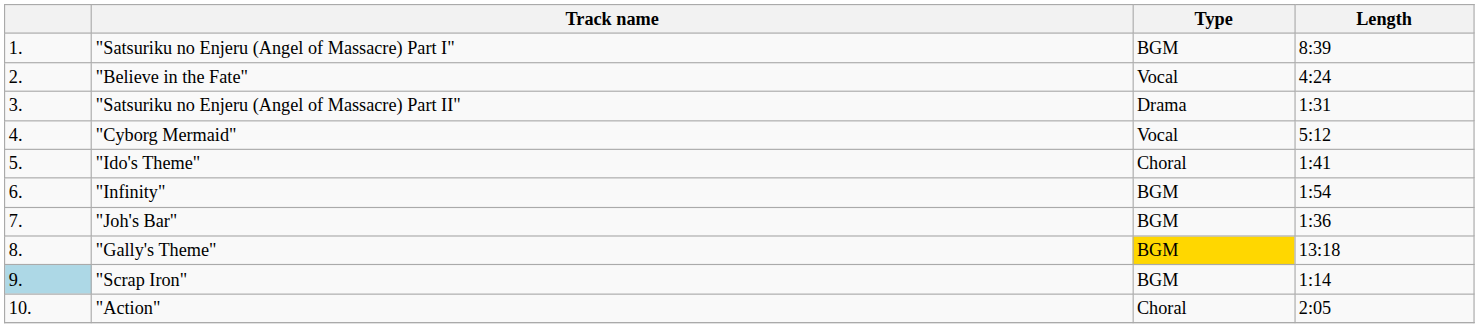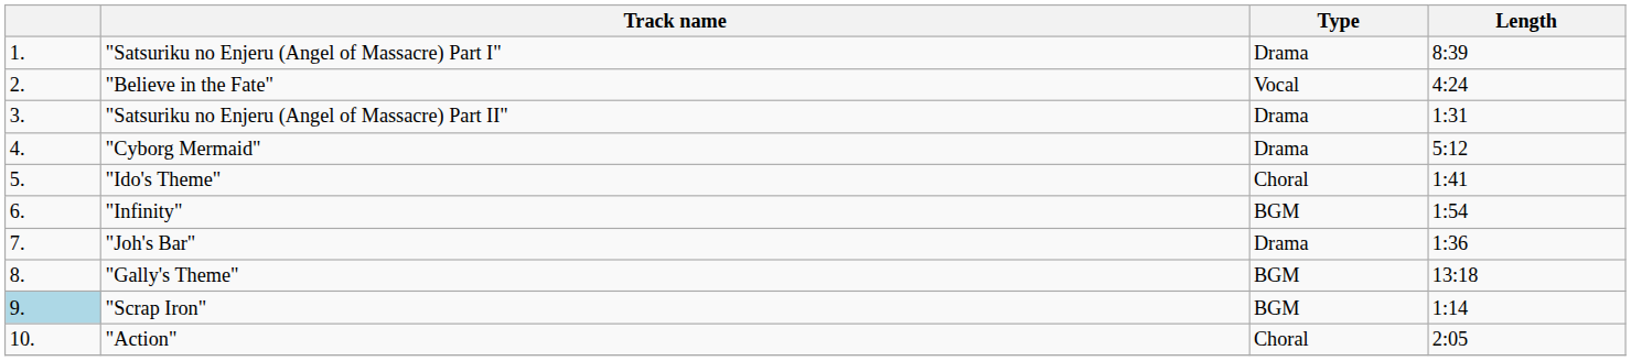 <table class="wikitable" style="width:65%;">
 <tr>
 <th></th>
 <th>Track name</th>
 <th>Type</th>
 <th>Length</th>
 </tr>
 <tr>
 <td>1.</td>
 <td>"Satsuriku no Enjeru (Angel of Massacre) Part I"</td>
-<td>BGM</td>
+<td>Drama</td>
 <td>8:39</td>
 </tr>
 <tr>
 <td>2.</td>
 <td>"Believe in the Fate"</td>
 <td>Vocal</td>
 <td>4:24</td>
 </tr>
 <tr>
 <td>3.</td>
 <td>"Satsuriku no Enjeru (Angel of Massacre) Part II"</td>
 <td>Drama</td>
 <td>1:31</td>
 </tr>
 <tr>
 <td>4.</td>
 <td>"Cyborg Mermaid"</td>
-<td>Vocal</td>
+<td>Drama</td>
 <td>5:12</td>
 </tr>
 <tr>
 <td>5.</td>
 <td>"Ido's Theme"</td>
 <td>Choral</td>
 <td>1:41</td>
 </tr>
 <tr>
 <td>6.</td>
 <td>"Infinity"</td>
 <td>BGM</td>
 <td>1:54</td>
 </tr>
 <tr>
 <td>7.</td>
 <td>"Joh's Bar"</td>
-<td>BGM</td>
+<td>Drama</td>
 <td>1:36</td>
 </tr>
 <tr>
 <td>8.</td>
 <td>"Gally's Theme"</td>
-<td style="background: gold;">BGM</td>
+<td>BGM</td>
 <td>13:18</td>
 </tr>
 <tr>
 <td style="background: lightblue;">9.</td>
 <td>"Scrap Iron"</td>
 <td>BGM</td>
 <td>1:14</td>
 </tr>
 <tr>
 <td>10.</td>
 <td>"Action"</td>
 <td>Choral</td>
 <td>2:05</td>
 </tr>
 <tr>
 </tr>
 </table>
